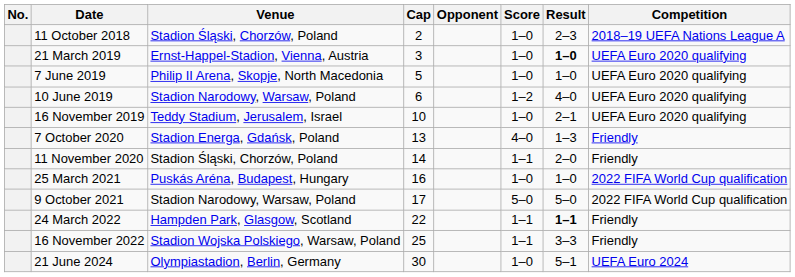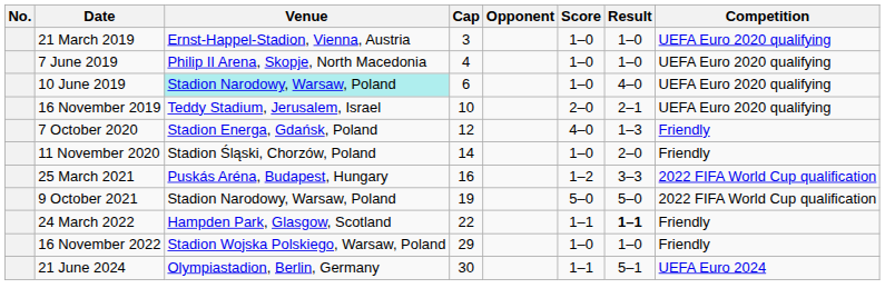 <table class="wikitable sortable plainrowheaders">
 <tr>
 <th scope=col>No.</th>
 <th scope=col data-sort-type=date>Date</th>
 <th scope=col>Venue</th>
 <th scope=col>Cap</th>
 <th scope=col>Opponent</th>
 <th scope=col>Score</th>
 <th scope=col>Result</th>
 <th scope=col>Competition</th>
 </tr>
 <tr>
 <th scope=row></th>
-<td>11 October 2018</td>
-<td><a href='#'>Stadion Śląski</a>, <a href='#'>Chorzów</a>, Poland</td>
-<td align=center>2</td>
-<td></td>
-<td align=center>1–0</td>
-<td align="center">2–3</td>
-<td><a href='#'>2018–19 UEFA Nations League A</a></td>
-</tr>
-<tr>
-<th scope=row></th>
 <td>21 March 2019</td>
 <td><a href='#'>Ernst-Happel-Stadion</a>, <a href='#'>Vienna</a>, Austria</td>
 <td align=center>3</td>
 <td></td>
 <td align=center>1–0</td>
-<td align="center"><strong>1–0</strong></td>
+<td align="center">1–0</td>
 <td><a href='#'>UEFA Euro 2020 qualifying</a></td>
 </tr>
 <tr>
 <th scope=row></th>
 <td>7 June 2019</td>
 <td><a href='#'>Philip II Arena</a>, <a href='#'>Skopje</a>, North Macedonia</td>
-<td align=center>5</td>
+<td align=center>4</td>
 <td></td>
 <td align=center>1–0</td>
 <td align="center">1–0</td>
 <td>UEFA Euro 2020 qualifying</td>
 </tr>
 <tr>
 <th scope=row></th>
 <td>10 June 2019</td>
-<td><a href='#'>Stadion Narodowy</a>, <a href='#'>Warsaw</a>, Poland</td>
+<td style="background: paleturquoise;"><a href='#'>Stadion Narodowy</a>, <a href='#'>Warsaw</a>, Poland</td>
 <td align=center>6</td>
 <td></td>
-<td align=center>1–2</td>
+<td align=center>1–0</td>
 <td align="center">4–0</td>
 <td>UEFA Euro 2020 qualifying</td>
 </tr>
 <tr>
 <th scope=row></th>
 <td>16 November 2019</td>
 <td><a href='#'>Teddy Stadium</a>, <a href='#'>Jerusalem</a>, Israel</td>
 <td align=center>10</td>
 <td></td>
-<td align=center>1–0</td>
+<td align="center">2–0</td>
 <td align="center">2–1</td>
 <td>UEFA Euro 2020 qualifying</td>
 </tr>
 <tr>
 <th scope=row></th>
 <td>7 October 2020</td>
 <td><a href='#'>Stadion Energa</a>, <a href='#'>Gdańsk</a>, Poland</td>
-<td align=center>13</td>
+<td align=center>12</td>
 <td></td>
 <td align=center>4–0</td>
 <td align="center">1–3</td>
 <td><a href='#'>Friendly</a></td>
 </tr>
 <tr>
 <th scope=row></th>
 <td>11 November 2020</td>
 <td>Stadion Śląski, Chorzów, Poland</td>
 <td align=center>14</td>
 <td></td>
-<td align=center>1–1</td>
+<td align=center>1–0</td>
 <td align="center">2–0</td>
 <td>Friendly</td>
 </tr>
 <tr>
 <th scope=row></th>
 <td>25 March 2021</td>
 <td><a href='#'>Puskás Aréna</a>, <a href='#'>Budapest</a>, Hungary</td>
 <td align=center>16</td>
 <td></td>
-<td align=center>1–0</td>
-<td align="center">1–0</td>
+<td align=center>1–2</td>
+<td align="center">3–3</td>
 <td><a href='#'>2022 FIFA World Cup qualification</a></td>
 </tr>
 <tr>
 <th scope=row></th>
 <td>9 October 2021</td>
 <td>Stadion Narodowy, Warsaw, Poland</td>
-<td align=center>17</td>
+<td align=center>19</td>
 <td></td>
 <td align=center>5–0</td>
 <td align="center">5–0</td>
 <td>2022 FIFA World Cup qualification</td>
 </tr>
 <tr>
 <th scope=row></th>
 <td>24 March 2022</td>
 <td><a href='#'>Hampden Park</a>, <a href='#'>Glasgow</a>, Scotland</td>
 <td align=center>22</td>
 <td></td>
 <td align=center>1–1</td>
 <td align="center"><strong>1–1</strong></td>
 <td>Friendly</td>
 </tr>
 <tr>
 <th scope=row></th>
 <td>16 November 2022</td>
 <td><a href='#'>Stadion Wojska Polskiego</a>, Warsaw, Poland</td>
-<td align=center>25</td>
+<td align=center>29</td>
 <td></td>
-<td align=center>1–1</td>
-<td align="center">3–3</td>
+<td align=center>1–0</td>
+<td align="center">1–0</td>
 <td>Friendly</td>
 </tr>
 <tr>
 <th scope=row></th>
 <td>21 June 2024</td>
 <td><a href='#'>Olympiastadion</a>, <a href='#'>Berlin</a>, Germany</td>
 <td align=center>30</td>
 <td></td>
-<td align=center>1–0</td>
+<td align=center>1–1</td>
 <td align="center">5–1</td>
 <td><a href='#'>UEFA Euro 2024</a></td>
 </tr>
 </table>
